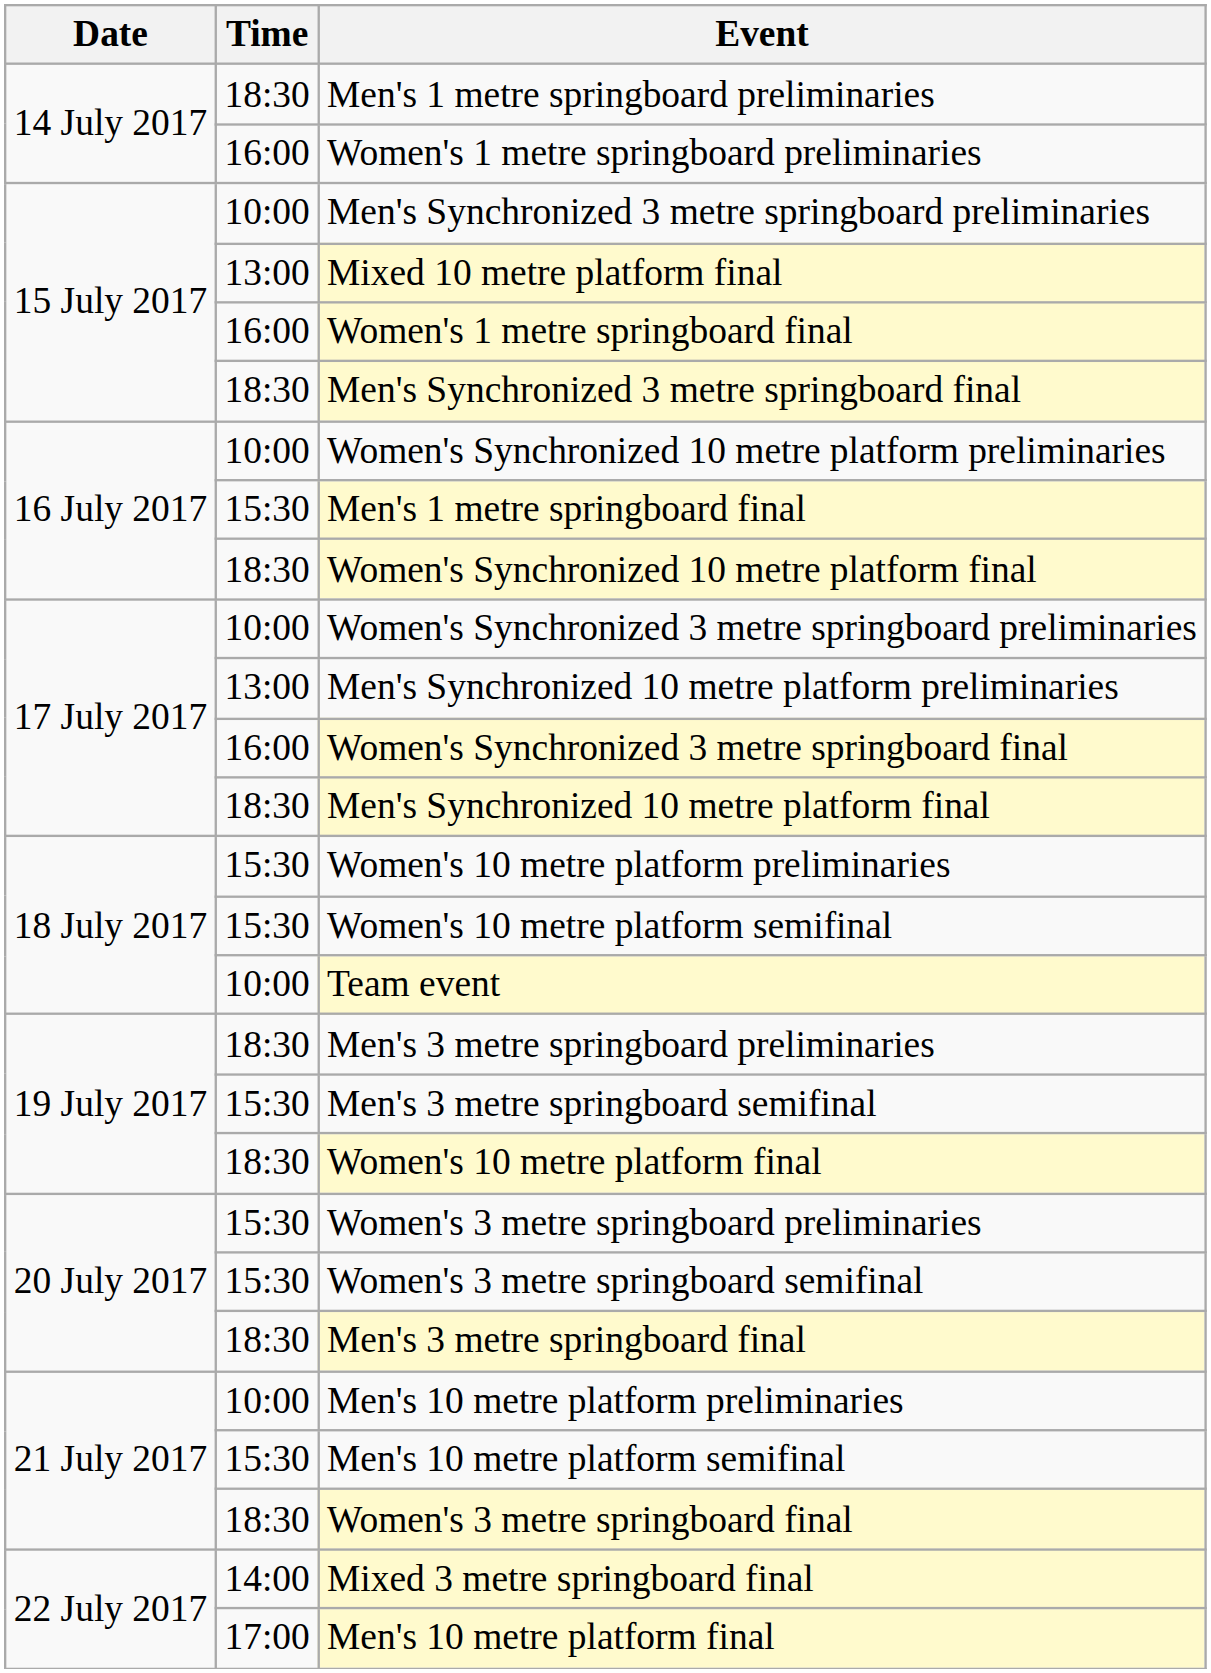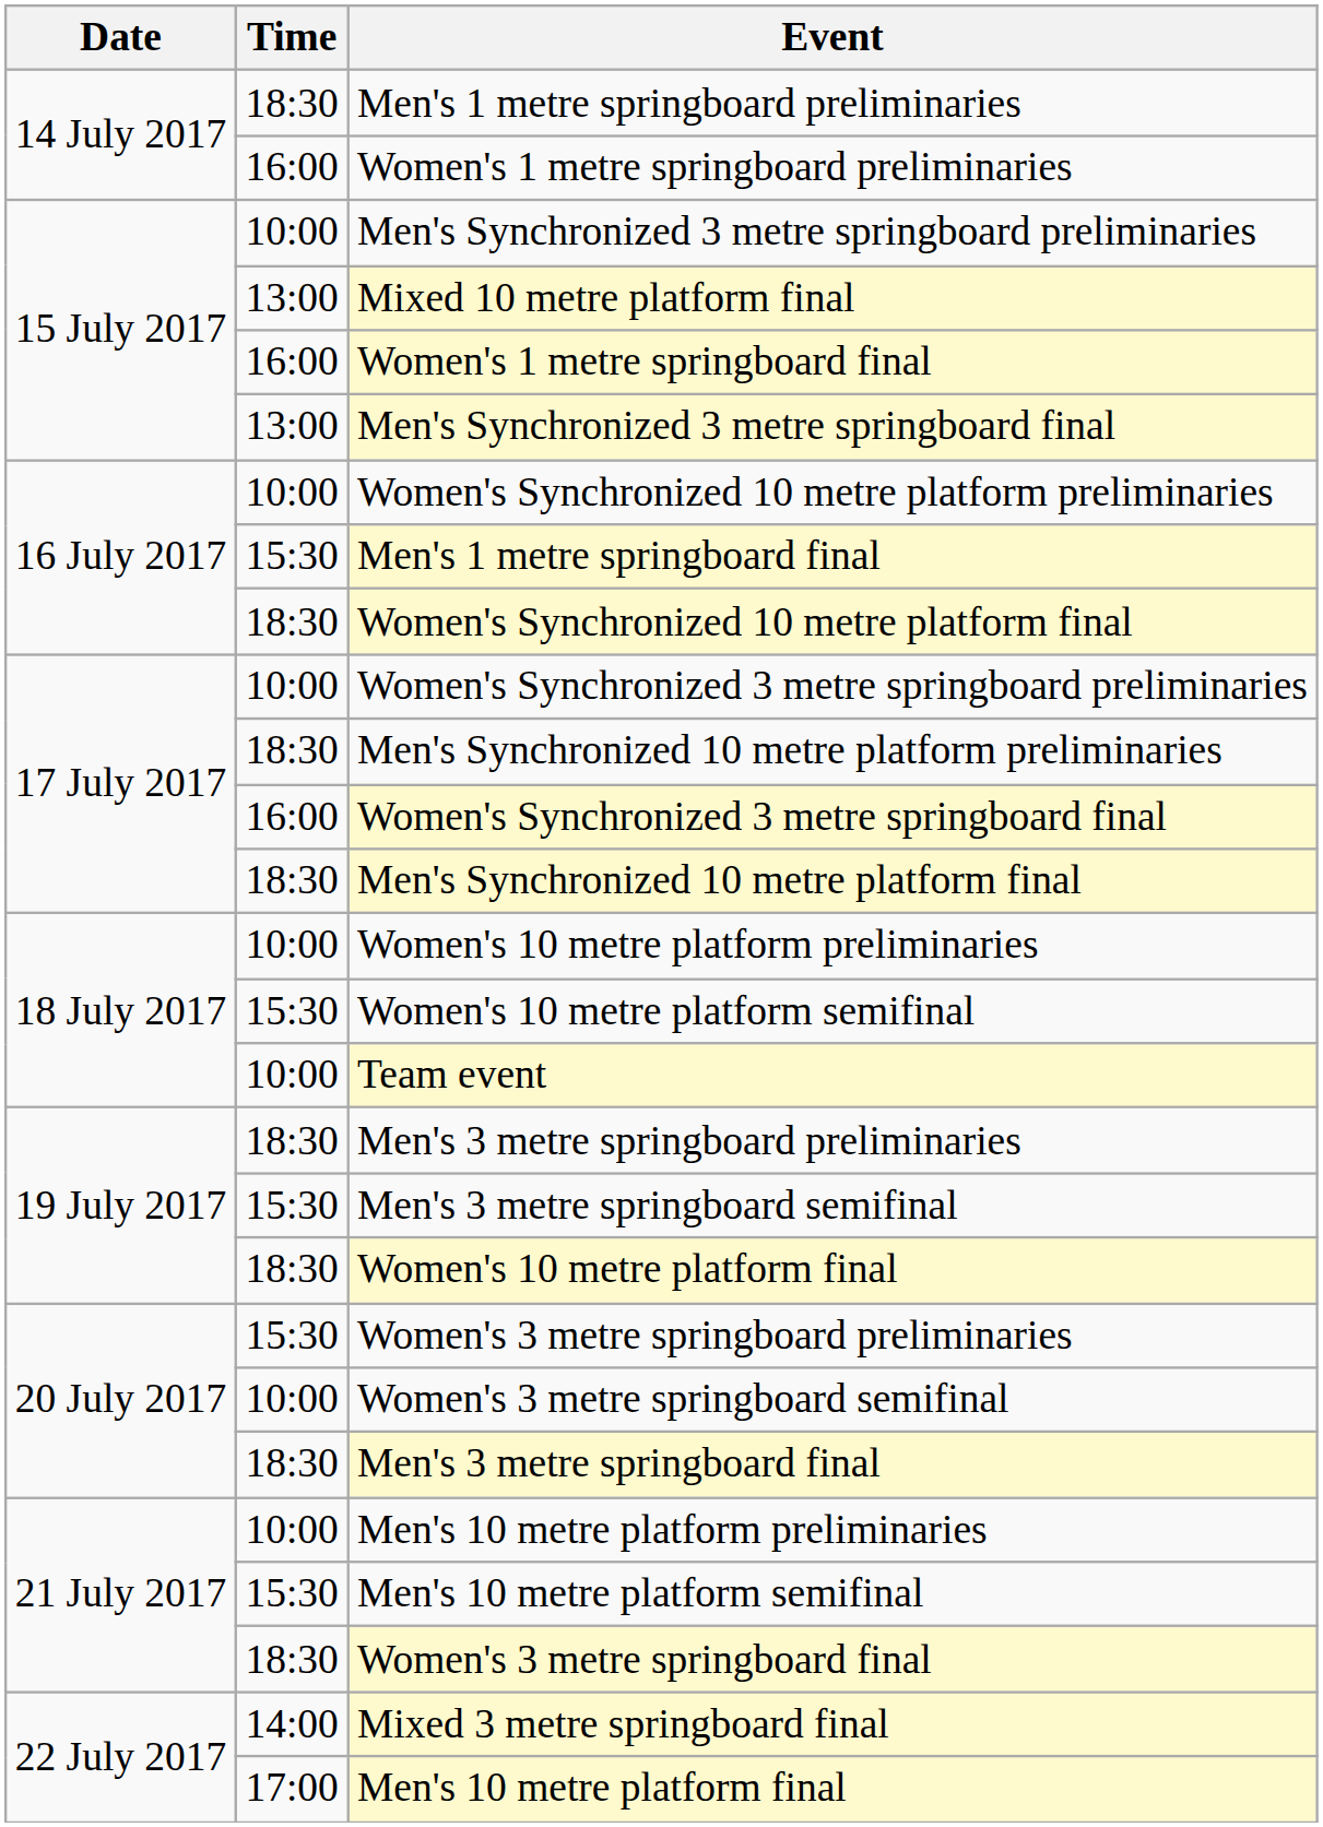 <table class="wikitable">
 <tr>
 <th>Date</th>
 <th>Time</th>
 <th>Event</th>
 </tr>
 <tr>
 <td rowspan=2>14 July 2017</td>
 <td>18:30</td>
 <td>Men's 1 metre springboard preliminaries</td>
 </tr>
 <tr>
 <td>16:00</td>
 <td>Women's 1 metre springboard preliminaries</td>
 </tr>
 <tr>
 <td rowspan=4>15 July 2017</td>
 <td>10:00</td>
 <td>Men's Synchronized 3 metre springboard preliminaries</td>
 </tr>
 <tr>
 <td>13:00</td>
 <td style=background:lemonchiffon>Mixed 10 metre platform final</td>
 </tr>
 <tr>
 <td>16:00</td>
 <td style=background:lemonchiffon>Women's 1 metre springboard final</td>
 </tr>
 <tr>
-<td>18:30</td>
+<td>13:00</td>
 <td style=background:lemonchiffon>Men's Synchronized 3 metre springboard final</td>
 </tr>
 <tr>
 <td rowspan=3>16 July 2017</td>
 <td>10:00</td>
 <td>Women's Synchronized 10 metre platform preliminaries</td>
 </tr>
 <tr>
 <td>15:30</td>
 <td style=background:lemonchiffon>Men's 1 metre springboard final</td>
 </tr>
 <tr>
 <td>18:30</td>
 <td style=background:lemonchiffon>Women's Synchronized 10 metre platform final</td>
 </tr>
 <tr>
 <td rowspan=4>17 July 2017</td>
 <td>10:00</td>
 <td>Women's Synchronized 3 metre springboard preliminaries</td>
 </tr>
 <tr>
-<td>13:00</td>
+<td>18:30</td>
 <td>Men's Synchronized 10 metre platform preliminaries</td>
 </tr>
 <tr>
 <td>16:00</td>
 <td style=background:lemonchiffon>Women's Synchronized 3 metre springboard final</td>
 </tr>
 <tr>
 <td>18:30</td>
 <td style=background:lemonchiffon>Men's Synchronized 10 metre platform final</td>
 </tr>
 <tr>
 <td rowspan=3>18 July 2017</td>
-<td>15:30</td>
+<td>10:00</td>
 <td>Women's 10 metre platform preliminaries</td>
 </tr>
 <tr>
 <td>15:30</td>
 <td>Women's 10 metre platform semifinal</td>
 </tr>
 <tr>
 <td>10:00</td>
 <td style=background:lemonchiffon>Team event</td>
 </tr>
 <tr>
 <td rowspan=3>19 July 2017</td>
 <td>18:30</td>
 <td>Men's 3 metre springboard preliminaries</td>
 </tr>
 <tr>
 <td>15:30</td>
 <td>Men's 3 metre springboard semifinal</td>
 </tr>
 <tr>
 <td>18:30</td>
 <td style=background:lemonchiffon>Women's 10 metre platform final</td>
 </tr>
 <tr>
 <td rowspan=3>20 July 2017</td>
 <td>15:30</td>
 <td>Women's 3 metre springboard preliminaries</td>
 </tr>
 <tr>
-<td>15:30</td>
+<td>10:00</td>
 <td>Women's 3 metre springboard semifinal</td>
 </tr>
 <tr>
 <td>18:30</td>
 <td style=background:lemonchiffon>Men's 3 metre springboard final</td>
 </tr>
 <tr>
 <td rowspan=3>21 July 2017</td>
 <td>10:00</td>
 <td>Men's 10 metre platform preliminaries</td>
 </tr>
 <tr>
 <td>15:30</td>
 <td>Men's 10 metre platform semifinal</td>
 </tr>
 <tr>
 <td>18:30</td>
 <td style=background:lemonchiffon>Women's 3 metre springboard final</td>
 </tr>
 <tr>
 <td rowspan=2>22 July 2017</td>
 <td>14:00</td>
 <td style=background:lemonchiffon>Mixed 3 metre springboard final</td>
 </tr>
 <tr>
 <td>17:00</td>
 <td style=background:lemonchiffon>Men's 10 metre platform final</td>
 </tr>
 </table>
